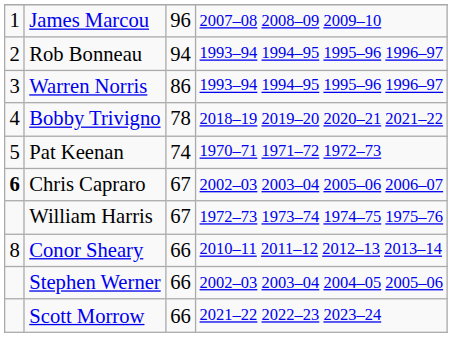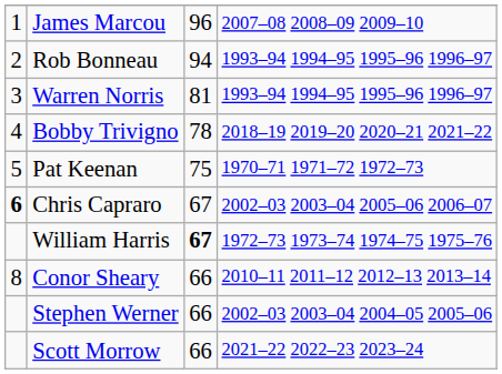 <table class="wikitable">
 <tr>
 </tr>
 <tr>
 <td>1</td>
 <td><a href='#'>James Marcou</a></td>
 <td>96</td>
 <td style="font-size:80%;"><a href='#'>2007–08</a> <a href='#'>2008–09</a> <a href='#'>2009–10</a></td>
 </tr>
 <tr>
 <td>2</td>
 <td>Rob Bonneau</td>
 <td>94</td>
 <td style="font-size:80%;"><a href='#'>1993–94</a> <a href='#'>1994–95</a> <a href='#'>1995–96</a> <a href='#'>1996–97</a></td>
 </tr>
 <tr>
 <td>3</td>
 <td><a href='#'>Warren Norris</a></td>
-<td>86</td>
+<td>81</td>
 <td style="font-size:80%;"><a href='#'>1993–94</a> <a href='#'>1994–95</a> <a href='#'>1995–96</a> <a href='#'>1996–97</a></td>
 </tr>
 <tr>
 <td>4</td>
 <td><a href='#'>Bobby Trivigno</a></td>
 <td>78</td>
 <td style="font-size:80%;"><a href='#'>2018–19</a> <a href='#'>2019–20</a> <a href='#'>2020–21</a> <a href='#'>2021–22</a></td>
 </tr>
 <tr>
 <td>5</td>
 <td>Pat Keenan</td>
-<td>74</td>
+<td>75</td>
 <td style="font-size:80%;"><a href='#'>1970–71</a> <a href='#'>1971–72</a> <a href='#'>1972–73</a></td>
 </tr>
 <tr>
 <td><strong>6</strong></td>
 <td>Chris Capraro</td>
 <td>67</td>
 <td style="font-size:80%;"><a href='#'>2002–03</a> <a href='#'>2003–04</a> <a href='#'>2005–06</a> <a href='#'>2006–07</a></td>
 </tr>
 <tr>
 <td></td>
 <td>William Harris</td>
-<td>67</td>
+<td><strong>67</strong></td>
 <td style="font-size:80%;"><a href='#'>1972–73</a> <a href='#'>1973–74</a> <a href='#'>1974–75</a> <a href='#'>1975–76</a></td>
 </tr>
 <tr>
 <td>8</td>
 <td><a href='#'>Conor Sheary</a></td>
 <td>66</td>
 <td style="font-size:80%;"><a href='#'>2010–11</a> <a href='#'>2011–12</a> <a href='#'>2012–13</a> <a href='#'>2013–14</a></td>
 </tr>
 <tr>
 <td></td>
 <td><a href='#'>Stephen Werner</a></td>
 <td>66</td>
 <td style="font-size:80%;"><a href='#'>2002–03</a> <a href='#'>2003–04</a> <a href='#'>2004–05</a> <a href='#'>2005–06</a></td>
 </tr>
 <tr>
 <td></td>
 <td><a href='#'>Scott Morrow</a></td>
 <td>66</td>
 <td style="font-size:80%;"><a href='#'>2021–22</a> <a href='#'>2022–23</a> <a href='#'>2023–24</a></td>
 </tr>
 </table>
